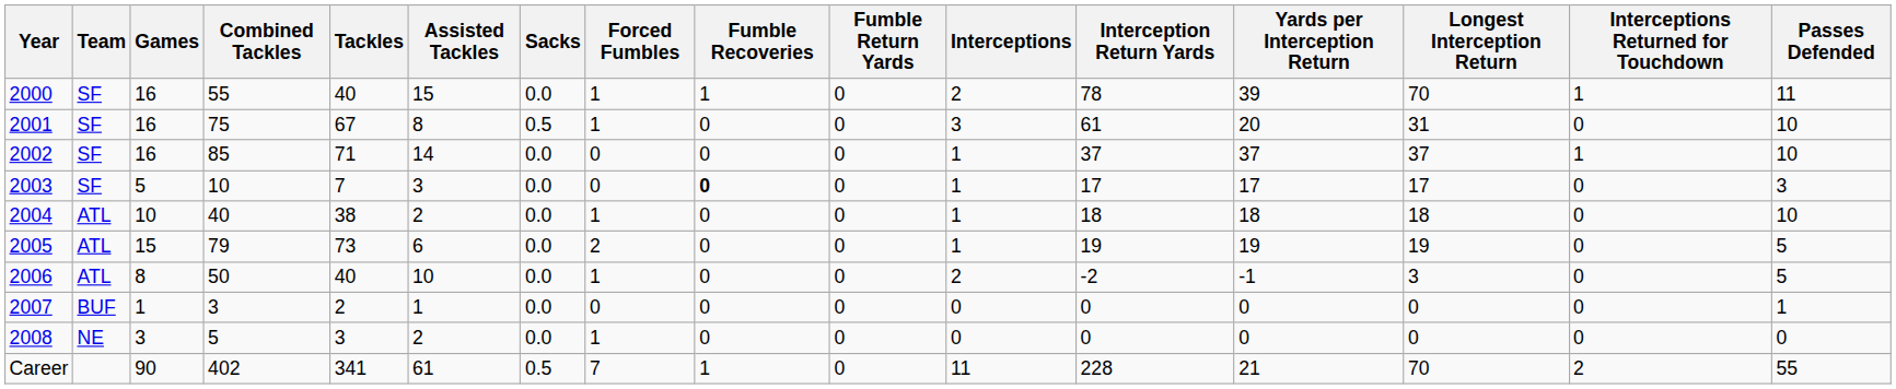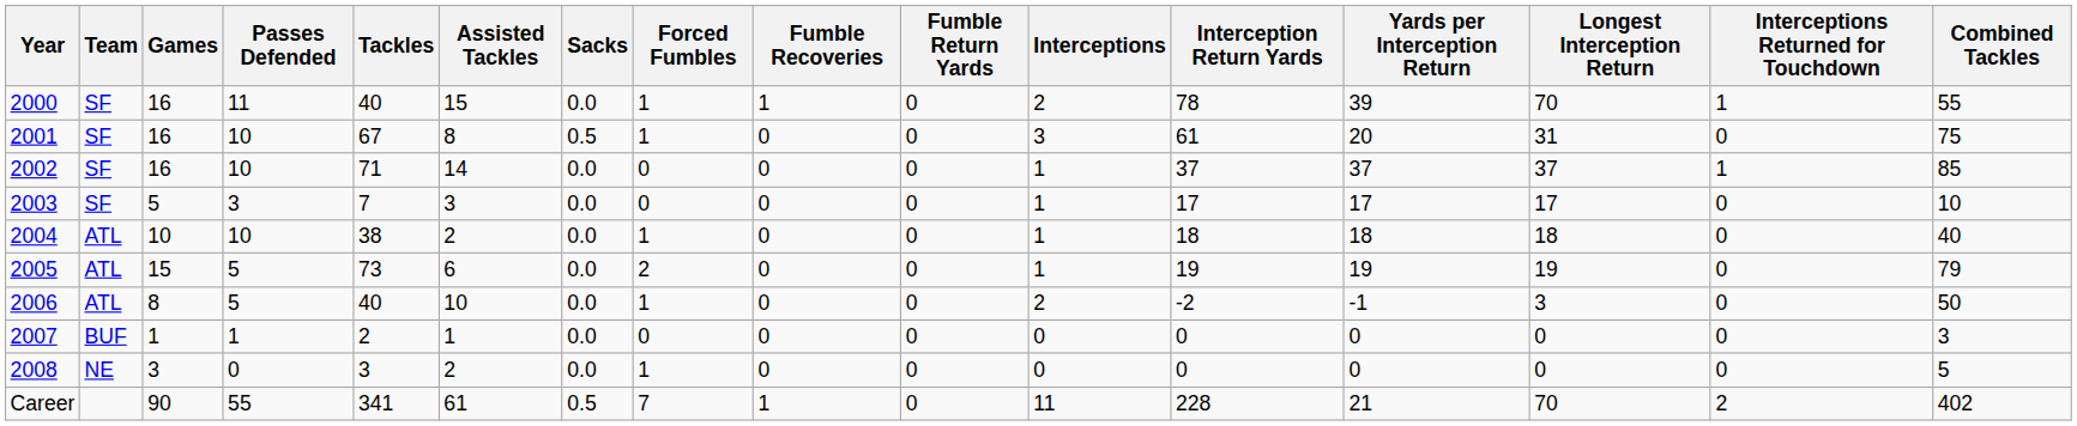 <table class="wikitable">
 <tr>
 <th>Year</th>
 <th>Team</th>
 <th>Games</th>
-<th>Combined Tackles</th>
+<th>Passes Defended</th>
 <th>Tackles</th>
 <th>Assisted Tackles</th>
 <th>Sacks</th>
 <th>Forced Fumbles</th>
 <th>Fumble Recoveries</th>
 <th>Fumble Return Yards</th>
 <th>Interceptions</th>
 <th>Interception Return Yards</th>
 <th>Yards per Interception Return</th>
 <th>Longest Interception Return</th>
 <th>Interceptions Returned for Touchdown</th>
-<th>Passes Defended</th>
+<th>Combined Tackles</th>
 </tr>
 <tr>
 <td><a href='#'>2000</a></td>
 <td><a href='#'>SF</a></td>
 <td>16</td>
-<td>55</td>
+<td>11</td>
 <td>40</td>
 <td>15</td>
 <td>0.0</td>
 <td>1</td>
 <td>1</td>
 <td>0</td>
 <td>2</td>
 <td>78</td>
 <td>39</td>
 <td>70</td>
 <td>1</td>
-<td>11</td>
+<td>55</td>
 </tr>
 <tr>
 <td><a href='#'>2001</a></td>
 <td><a href='#'>SF</a></td>
 <td>16</td>
-<td>75</td>
+<td>10</td>
 <td>67</td>
 <td>8</td>
 <td>0.5</td>
 <td>1</td>
 <td>0</td>
 <td>0</td>
 <td>3</td>
 <td>61</td>
 <td>20</td>
 <td>31</td>
 <td>0</td>
-<td>10</td>
+<td>75</td>
 </tr>
 <tr>
 <td><a href='#'>2002</a></td>
 <td><a href='#'>SF</a></td>
 <td>16</td>
-<td>85</td>
+<td>10</td>
 <td>71</td>
 <td>14</td>
 <td>0.0</td>
 <td>0</td>
 <td>0</td>
 <td>0</td>
 <td>1</td>
 <td>37</td>
 <td>37</td>
 <td>37</td>
 <td>1</td>
-<td>10</td>
+<td>85</td>
 </tr>
 <tr>
 <td><a href='#'>2003</a></td>
 <td><a href='#'>SF</a></td>
 <td>5</td>
-<td>10</td>
+<td>3</td>
 <td>7</td>
 <td>3</td>
 <td>0.0</td>
 <td>0</td>
-<td><strong>0</strong></td>
+<td>0</td>
 <td>0</td>
 <td>1</td>
 <td>17</td>
 <td>17</td>
 <td>17</td>
 <td>0</td>
-<td>3</td>
+<td>10</td>
 </tr>
 <tr>
 <td><a href='#'>2004</a></td>
 <td><a href='#'>ATL</a></td>
 <td>10</td>
-<td>40</td>
+<td>10</td>
 <td>38</td>
 <td>2</td>
 <td>0.0</td>
 <td>1</td>
 <td>0</td>
 <td>0</td>
 <td>1</td>
 <td>18</td>
 <td>18</td>
 <td>18</td>
 <td>0</td>
-<td>10</td>
+<td>40</td>
 </tr>
 <tr>
 <td><a href='#'>2005</a></td>
 <td><a href='#'>ATL</a></td>
 <td>15</td>
-<td>79</td>
+<td>5</td>
 <td>73</td>
 <td>6</td>
 <td>0.0</td>
 <td>2</td>
 <td>0</td>
 <td>0</td>
 <td>1</td>
 <td>19</td>
 <td>19</td>
 <td>19</td>
 <td>0</td>
-<td>5</td>
+<td>79</td>
 </tr>
 <tr>
 <td><a href='#'>2006</a></td>
 <td><a href='#'>ATL</a></td>
 <td>8</td>
-<td>50</td>
+<td>5</td>
 <td>40</td>
 <td>10</td>
 <td>0.0</td>
 <td>1</td>
 <td>0</td>
 <td>0</td>
 <td>2</td>
 <td>-2</td>
 <td>-1</td>
 <td>3</td>
 <td>0</td>
-<td>5</td>
+<td>50</td>
 </tr>
 <tr>
 <td><a href='#'>2007</a></td>
 <td><a href='#'>BUF</a></td>
 <td>1</td>
-<td>3</td>
+<td>1</td>
 <td>2</td>
 <td>1</td>
 <td>0.0</td>
 <td>0</td>
 <td>0</td>
 <td>0</td>
 <td>0</td>
 <td>0</td>
 <td>0</td>
 <td>0</td>
 <td>0</td>
-<td>1</td>
+<td>3</td>
 </tr>
 <tr>
 <td><a href='#'>2008</a></td>
 <td><a href='#'>NE</a></td>
 <td>3</td>
-<td>5</td>
+<td>0</td>
 <td>3</td>
 <td>2</td>
 <td>0.0</td>
 <td>1</td>
 <td>0</td>
 <td>0</td>
 <td>0</td>
 <td>0</td>
 <td>0</td>
 <td>0</td>
 <td>0</td>
-<td>0</td>
+<td>5</td>
 </tr>
 <tr>
 <td>Career</td>
 <td></td>
 <td>90</td>
-<td>402</td>
+<td>55</td>
 <td>341</td>
 <td>61</td>
 <td>0.5</td>
 <td>7</td>
 <td>1</td>
 <td>0</td>
 <td>11</td>
 <td>228</td>
 <td>21</td>
 <td>70</td>
 <td>2</td>
-<td>55</td>
+<td>402</td>
 </tr>
 </table>
